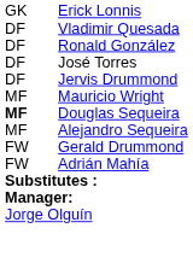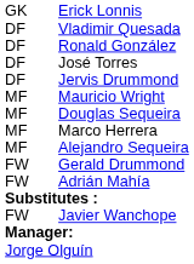 <table style="font-size:90%; margin:0.2em auto;" cellspacing="0" cellpadding="0">
 <tr>
 <th width="25"></th>
 <th width="25"></th>
 </tr>
 <tr>
 <td>GK</td>
 <td></td>
 <td> <a href='#'>Erick Lonnis</a></td>
 </tr>
 <tr>
 <td>DF</td>
 <td></td>
 <td> <a href='#'>Vladimir Quesada</a></td>
 </tr>
 <tr>
 <td>DF</td>
 <td></td>
 <td> <a href='#'>Ronald González</a></td>
 </tr>
 <tr>
 <td>DF</td>
 <td></td>
 <td> José Torres</td>
 </tr>
 <tr>
 <td>DF</td>
 <td></td>
 <td> <a href='#'>Jervis Drummond</a></td>
 </tr>
 <tr>
 <td>MF</td>
 <td></td>
 <td> <a href='#'>Mauricio Wright</a></td>
 </tr>
 <tr>
-<td><strong>MF</strong></td>
+<td>MF</td>
 <td></td>
 <td> <a href='#'>Douglas Sequeira</a></td>
+</tr>
+<tr>
+<td>MF</td>
+<td></td>
+<td> Marco Herrera</td>
+<td></td>
+<td></td>
 </tr>
 <tr>
 <td>MF</td>
 <td></td>
 <td> <a href='#'>Alejandro Sequeira</a></td>
 </tr>
 <tr>
 <td>FW</td>
 <td></td>
 <td> <a href='#'>Gerald Drummond</a></td>
 </tr>
 <tr>
 <td>FW</td>
 <td></td>
 <td> <a href='#'>Adrián Mahía</a></td>
 </tr>
 <tr>
 <td colspan=3><strong>Substitutes :</strong></td>
 </tr>
 <tr>
+<td>FW</td>
+<td></td>
+<td> <a href='#'>Javier Wanchope</a></td>
+<td></td>
+<td></td>
+</tr>
+<tr>
 <td colspan=3><strong>Manager:</strong></td>
 </tr>
 <tr>
 <td colspan=4> <a href='#'>Jorge Olguín</a></td>
 </tr>
 </table>
